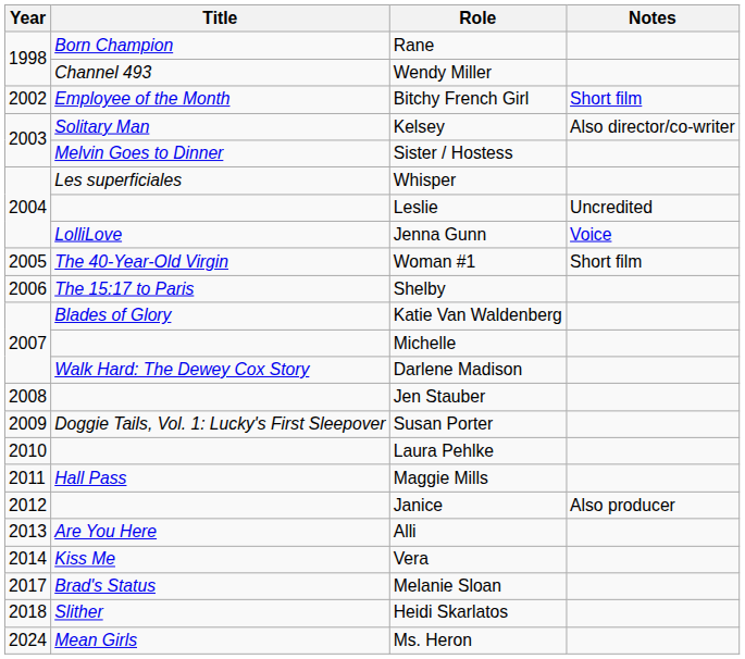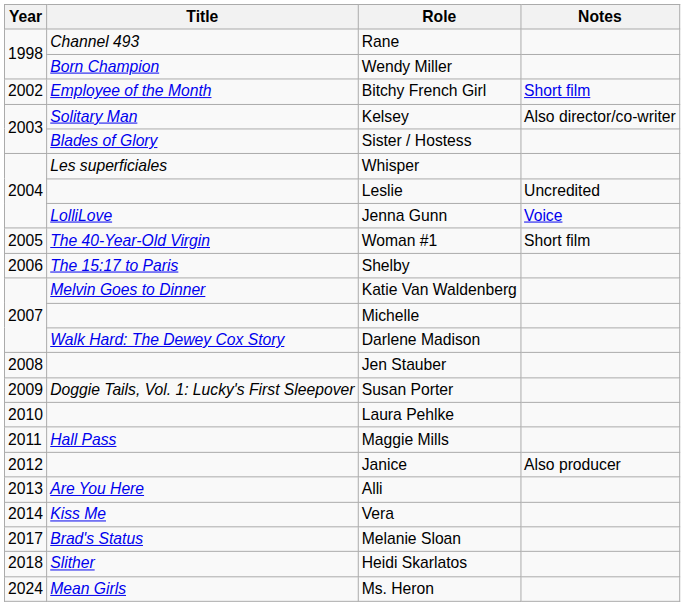 <table class="wikitable sortable">
 <tr>
 <th scope="col">Year</th>
 <th scope="col">Title</th>
 <th scope="col">Role</th>
 <th scope="col" class="unsortable">Notes</th>
 </tr>
 <tr>
 <td rowspan="2">1998</td>
-<td><em><a href='#'>Born Champion</a></em></td>
+<td><em>Channel 493</em></td>
 <td>Rane</td>
 <td></td>
 </tr>
 <tr>
-<td><em>Channel 493</em></td>
+<td><em><a href='#'>Born Champion</a></em></td>
 <td>Wendy Miller</td>
 <td></td>
 </tr>
 <tr>
 <td>2002</td>
 <td><em><a href='#'>Employee of the Month</a></em></td>
 <td>Bitchy French Girl</td>
 <td><a href='#'>Short film</a></td>
 </tr>
 <tr>
 <td rowspan="2">2003</td>
 <td><em><a href='#'>Solitary Man</a></em></td>
 <td>Kelsey</td>
 <td>Also director/co-writer</td>
 </tr>
 <tr>
-<td><em><a href='#'>Melvin Goes to Dinner</a></em></td>
+<td><em><a href='#'>Blades of Glory</a></em></td>
 <td>Sister / Hostess</td>
 <td></td>
 </tr>
 <tr>
 <td rowspan="3">2004</td>
 <td><em>Les superficiales</em></td>
 <td>Whisper</td>
 <td></td>
 </tr>
 <tr>
 <td><em></em></td>
 <td>Leslie</td>
 <td>Uncredited</td>
 </tr>
 <tr>
 <td><em><a href='#'>LolliLove</a></em></td>
 <td>Jenna Gunn</td>
 <td><a href='#'>Voice</a></td>
 </tr>
 <tr>
 <td>2005</td>
 <td><em><a href='#'>The 40-Year-Old Virgin</a></em></td>
 <td>Woman #1</td>
 <td>Short film</td>
 </tr>
 <tr>
 <td>2006</td>
 <td><em><a href='#'>The 15:17 to Paris</a></em></td>
 <td>Shelby</td>
 <td></td>
 </tr>
 <tr>
 <td rowspan="3">2007</td>
-<td><em><a href='#'>Blades of Glory</a></em></td>
+<td><em><a href='#'>Melvin Goes to Dinner</a></em></td>
 <td>Katie Van Waldenberg</td>
 <td></td>
 </tr>
 <tr>
 <td><em></em></td>
 <td>Michelle</td>
 <td></td>
 </tr>
 <tr>
 <td><em><a href='#'>Walk Hard: The Dewey Cox Story</a></em></td>
 <td>Darlene Madison</td>
 <td></td>
 </tr>
 <tr>
 <td>2008</td>
 <td><em></em></td>
 <td>Jen Stauber</td>
 <td></td>
 </tr>
 <tr>
 <td>2009</td>
 <td><em>Doggie Tails, Vol. 1: Lucky's First Sleepover</em></td>
 <td>Susan Porter</td>
 <td></td>
 </tr>
 <tr>
 <td>2010</td>
 <td><em></em></td>
 <td>Laura Pehlke</td>
 <td></td>
 </tr>
 <tr>
 <td>2011</td>
 <td><em><a href='#'>Hall Pass</a></em></td>
 <td>Maggie Mills</td>
 <td></td>
 </tr>
 <tr>
 <td>2012</td>
 <td><em></em></td>
 <td>Janice</td>
 <td>Also producer</td>
 </tr>
 <tr>
 <td>2013</td>
 <td><em><a href='#'>Are You Here</a></em></td>
 <td>Alli</td>
 <td></td>
 </tr>
 <tr>
 <td>2014</td>
 <td><em><a href='#'>Kiss Me</a></em></td>
 <td>Vera</td>
 <td></td>
 </tr>
 <tr>
 <td>2017</td>
 <td><em><a href='#'>Brad's Status</a></em></td>
 <td>Melanie Sloan</td>
 <td></td>
 </tr>
 <tr>
 <td>2018</td>
 <td><em><a href='#'>Slither</a></em></td>
 <td>Heidi Skarlatos</td>
 <td></td>
 </tr>
 <tr>
 <td>2024</td>
 <td><em><a href='#'>Mean Girls</a></em></td>
 <td>Ms. Heron</td>
 <td></td>
 </tr>
 </table>
